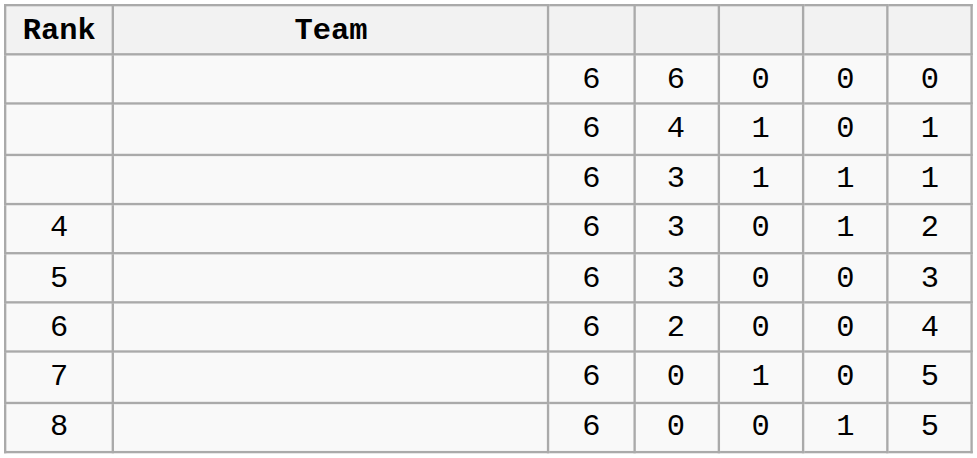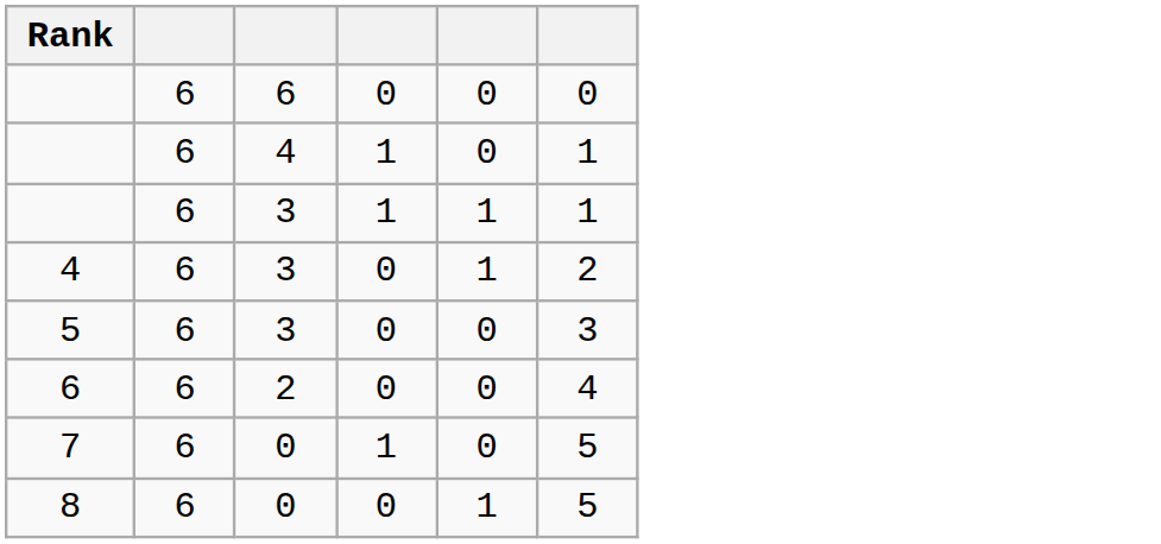 <table class="wikitable" style="text-align: center;">
 <tr>
 <th width=40>Rank</th>
-<th width=180>Team</th>
 <th width=30></th>
 <th width=30></th>
 <th width=30></th>
 <th width=30></th>
 <th width=30></th>
 </tr>
 <tr>
 <td></td>
-<td align=left></td>
 <td>6</td>
 <td>6</td>
 <td>0</td>
 <td>0</td>
 <td>0</td>
 </tr>
 <tr>
 <td></td>
-<td align=left></td>
 <td>6</td>
 <td>4</td>
 <td>1</td>
 <td>0</td>
 <td>1</td>
 </tr>
 <tr>
 <td></td>
-<td align=left></td>
 <td>6</td>
 <td>3</td>
 <td>1</td>
 <td>1</td>
 <td>1</td>
 </tr>
 <tr>
 <td>4</td>
-<td align=left></td>
 <td>6</td>
 <td>3</td>
 <td>0</td>
 <td>1</td>
 <td>2</td>
 </tr>
 <tr>
 <td>5</td>
-<td align=left></td>
 <td>6</td>
 <td>3</td>
 <td>0</td>
 <td>0</td>
 <td>3</td>
 </tr>
 <tr>
 <td>6</td>
-<td align=left></td>
 <td>6</td>
 <td>2</td>
 <td>0</td>
 <td>0</td>
 <td>4</td>
 </tr>
 <tr>
 <td>7</td>
-<td align=left></td>
 <td>6</td>
 <td>0</td>
 <td>1</td>
 <td>0</td>
 <td>5</td>
 </tr>
 <tr>
 <td>8</td>
-<td align=left></td>
 <td>6</td>
 <td>0</td>
 <td>0</td>
 <td>1</td>
 <td>5</td>
 </tr>
 </table>
